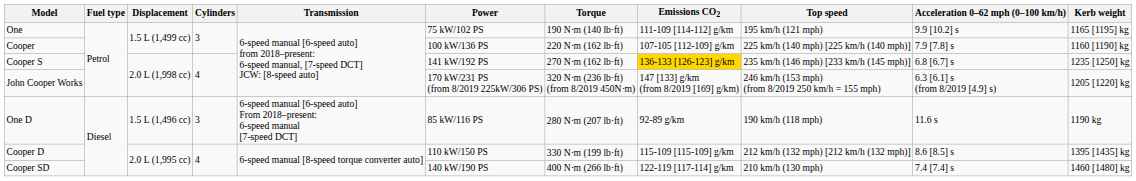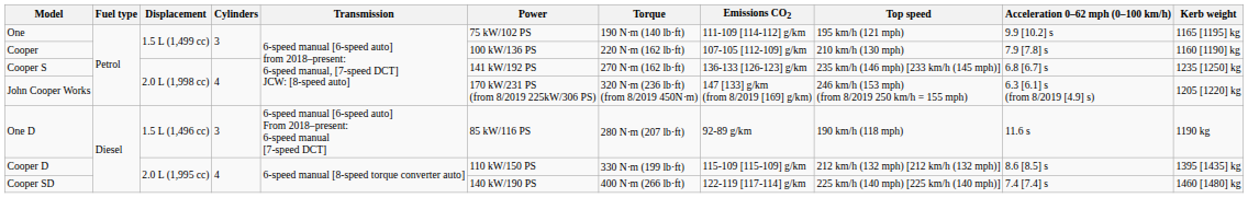 <table class="wikitable">
 <tr>
 <th>Model</th>
 <th>Fuel type</th>
 <th>Displacement</th>
 <th>Cylinders</th>
 <th>Transmission</th>
 <th>Power</th>
 <th>Torque</th>
 <th>Emissions CO<sub>2</sub></th>
 <th>Top speed</th>
 <th>Acceleration 0–62 mph (0–100 km/h)</th>
 <th>Kerb weight</th>
 </tr>
 <tr>
 <td>One</td>
 <td rowspan="4">Petrol</td>
 <td rowspan="2">1.5 L (1,499 cc)</td>
 <td rowspan="2">3</td>
 <td rowspan="4">6-speed manual [6-speed auto]<br>from 2018–present:<br>6-speed manual, [7-speed DCT]<br>JCW: [8-speed auto]</td>
 <td>75 kW/102 PS</td>
 <td>190 N⋅m (140 lb⋅ft)</td>
 <td>111-109 [114-112] g/km</td>
 <td>195 km/h (121 mph)</td>
 <td>9.9 [10.2] s</td>
 <td>1165 [1195] kg</td>
 </tr>
 <tr>
 <td>Cooper</td>
 <td>100 kW/136 PS</td>
 <td>220 N⋅m (162 lb⋅ft)</td>
 <td>107-105 [112-109] g/km</td>
-<td>225 km/h (140 mph) [225 km/h (140 mph)]</td>
+<td>210 km/h (130 mph)</td>
 <td>7.9 [7.8] s</td>
 <td>1160 [1190] kg</td>
 </tr>
 <tr>
 <td>Cooper S</td>
 <td rowspan="2">2.0 L (1,998 cc)</td>
 <td rowspan="2">4</td>
 <td>141 kW/192 PS</td>
 <td>270 N⋅m (162 lb⋅ft)</td>
-<td style="background: gold;">136-133 [126-123] g/km</td>
+<td>136-133 [126-123] g/km</td>
 <td>235 km/h (146 mph) [233 km/h (145 mph)]</td>
 <td>6.8 [6.7] s</td>
 <td>1235 [1250] kg</td>
 </tr>
 <tr>
 <td>John Cooper Works</td>
 <td>170 kW/231 PS<br>(from 8/2019 225kW/306 PS)</td>
 <td>320 N⋅m (236 lb⋅ft)<br>(from 8/2019 450N⋅m)</td>
 <td>147 [133] g/km<br>(from 8/2019 [169] g/km)</td>
 <td>246 km/h (153 mph)<br>(from 8/2019 250 km/h = 155 mph)</td>
 <td>6.3 [6.1] s<br>(from 8/2019 [4.9] s)</td>
 <td>1205 [1220] kg</td>
 </tr>
 <tr>
 <td>One D</td>
 <td rowspan="3">Diesel</td>
 <td rowspan="1">1.5 L (1,496 cc)</td>
 <td rowspan="1">3</td>
 <td>6-speed manual [6-speed auto]<br>From 2018–present:<br>6-speed manual<br>[7-speed DCT]</td>
 <td>85 kW/116 PS</td>
 <td>280 N⋅m (207 lb⋅ft)</td>
 <td>92-89 g/km</td>
 <td>190 km/h (118 mph)</td>
 <td>11.6 s</td>
 <td>1190 kg</td>
 </tr>
 <tr>
 <td>Cooper D</td>
 <td rowspan="2">2.0 L (1,995 cc)</td>
 <td rowspan="2">4</td>
 <td rowspan="2">6-speed manual  [8-speed torque converter auto]</td>
 <td>110 kW/150 PS</td>
 <td>330 N⋅m (199 lb⋅ft)</td>
 <td>115-109 [115-109] g/km</td>
 <td>212 km/h (132 mph) [212 km/h (132 mph)]</td>
 <td>8.6 [8.5] s</td>
 <td>1395 [1435] kg</td>
 </tr>
 <tr>
 <td>Cooper SD</td>
 <td>140 kW/190 PS</td>
 <td>400 N⋅m (266 lb⋅ft)</td>
 <td>122-119 [117-114] g/km</td>
-<td>210 km/h (130 mph)</td>
+<td>225 km/h (140 mph) [225 km/h (140 mph)]</td>
 <td>7.4 [7.4] s</td>
 <td>1460 [1480] kg</td>
 </tr>
 </table>
